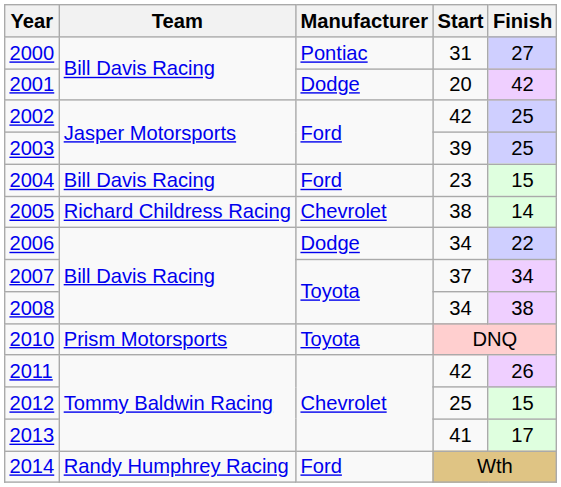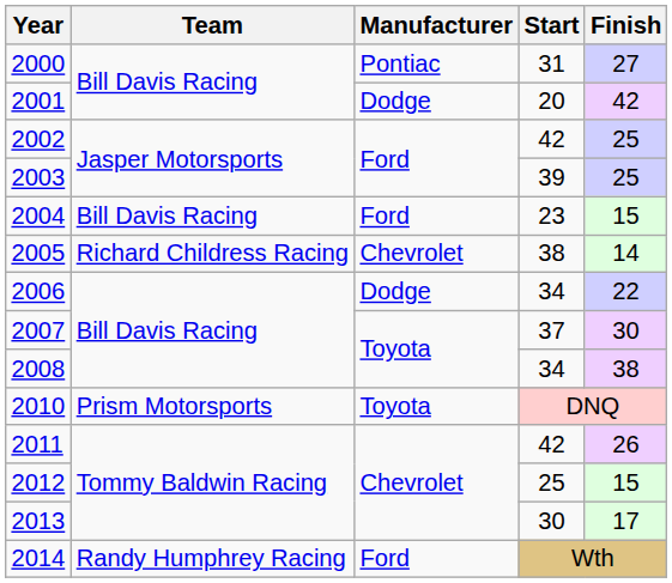 <table class="wikitable" style="font-size: 90%;">
 <tr>
 <th>Year</th>
 <th>Team</th>
 <th>Manufacturer</th>
 <th>Start</th>
 <th>Finish</th>
 </tr>
 <tr>
 <td><a href='#'>2000</a></td>
 <td rowspan=2><a href='#'>Bill Davis Racing</a></td>
 <td><a href='#'>Pontiac</a></td>
 <td align=center>31</td>
 <td align=center style="background:#CFCFFF;">27</td>
 </tr>
 <tr>
 <td><a href='#'>2001</a></td>
 <td><a href='#'>Dodge</a></td>
 <td align=center>20</td>
 <td align=center style="background:#EFCFFF;">42</td>
 </tr>
 <tr>
 <td><a href='#'>2002</a></td>
 <td rowspan=2><a href='#'>Jasper Motorsports</a></td>
 <td rowspan=2><a href='#'>Ford</a></td>
 <td align=center>42</td>
 <td align=center style="background:#CFCFFF;">25</td>
 </tr>
 <tr>
 <td><a href='#'>2003</a></td>
 <td align=center>39</td>
 <td align=center style="background:#CFCFFF;">25</td>
 </tr>
 <tr>
 <td><a href='#'>2004</a></td>
 <td><a href='#'>Bill Davis Racing</a></td>
 <td><a href='#'>Ford</a></td>
 <td align=center>23</td>
 <td align=center style="background:#DFFFDF;">15</td>
 </tr>
 <tr>
 <td><a href='#'>2005</a></td>
 <td><a href='#'>Richard Childress Racing</a></td>
 <td><a href='#'>Chevrolet</a></td>
 <td align=center>38</td>
 <td align=center style="background:#DFFFDF;">14</td>
 </tr>
 <tr>
 <td><a href='#'>2006</a></td>
 <td rowspan=3><a href='#'>Bill Davis Racing</a></td>
 <td><a href='#'>Dodge</a></td>
 <td align=center>34</td>
 <td align=center style="background:#CFCFFF;">22</td>
 </tr>
 <tr>
 <td><a href='#'>2007</a></td>
 <td rowspan=2><a href='#'>Toyota</a></td>
 <td align=center>37</td>
-<td align=center style="background:#EFCFFF;">34</td>
+<td align=center style="background:#EFCFFF;">30</td>
 </tr>
 <tr>
 <td><a href='#'>2008</a></td>
 <td align=center>34</td>
 <td align=center style="background:#EFCFFF;">38</td>
 </tr>
 <tr>
 <td><a href='#'>2010</a></td>
 <td><a href='#'>Prism Motorsports</a></td>
 <td><a href='#'>Toyota</a></td>
 <td align=center colspan=2 style="background:#FFCFCF;">DNQ</td>
 </tr>
 <tr>
 <td><a href='#'>2011</a></td>
 <td rowspan=3><a href='#'>Tommy Baldwin Racing</a></td>
 <td rowspan=3><a href='#'>Chevrolet</a></td>
 <td align=center>42</td>
 <td align=center style="background:#EFCFFF;">26</td>
 </tr>
 <tr>
 <td><a href='#'>2012</a></td>
 <td align=center>25</td>
 <td align=center style="background:#DFFFDF;">15</td>
 </tr>
 <tr>
 <td><a href='#'>2013</a></td>
-<td align=center>41</td>
+<td align=center>30</td>
 <td align=center style="background:#DFFFDF;">17</td>
 </tr>
 <tr>
 <td><a href='#'>2014</a></td>
 <td><a href='#'>Randy Humphrey Racing</a></td>
 <td><a href='#'>Ford</a></td>
 <td align=center colspan=2 style="background:#DFC484;">Wth</td>
 </tr>
 </table>
